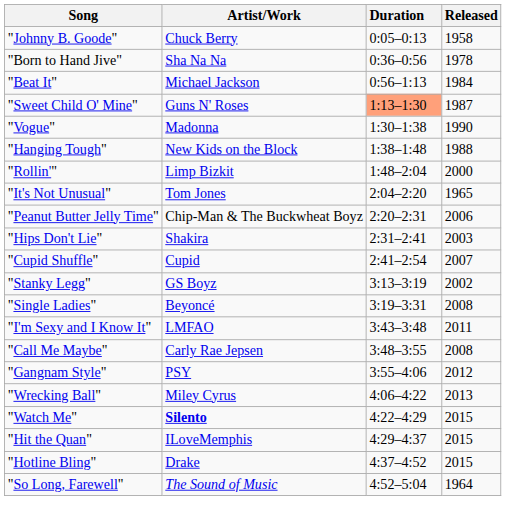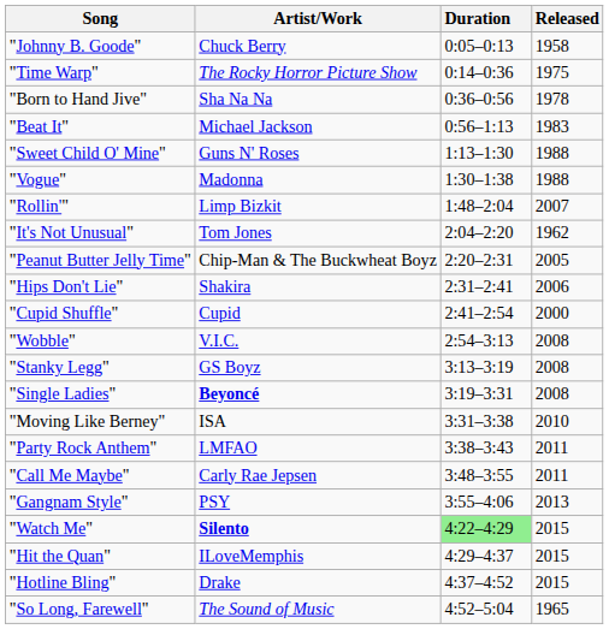 <table class="wikitable">
 <tr>
 <th>Song</th>
 <th>Artist/Work</th>
 <th>Duration    </th>
 <th>Released</th>
 </tr>
 <tr>
 <td>"<a href='#'>Johnny B. Goode</a>"</td>
 <td><a href='#'>Chuck Berry</a></td>
 <td>0:05–0:13</td>
 <td>1958</td>
 </tr>
 <tr>
+<td>"<a href='#'>Time Warp</a>"</td>
+<td><a href='#'><em>The Rocky Horror Picture Show</em></a></td>
+<td>0:14–0:36</td>
+<td>1975</td>
+</tr>
+<tr>
 <td>"Born to Hand Jive"</td>
 <td><a href='#'>Sha Na Na</a></td>
 <td>0:36–0:56</td>
 <td>1978</td>
 </tr>
 <tr>
 <td>"<a href='#'>Beat It</a>"</td>
 <td><a href='#'>Michael Jackson</a></td>
 <td>0:56–1:13</td>
-<td>1984</td>
+<td>1983</td>
 </tr>
 <tr>
 <td>"<a href='#'>Sweet Child O' Mine</a>"</td>
 <td><a href='#'>Guns N' Roses</a></td>
-<td style="background: lightsalmon;">1:13–1:30</td>
-<td>1987</td>
+<td>1:13–1:30</td>
+<td>1988</td>
 </tr>
 <tr>
 <td>"<a href='#'>Vogue</a>"</td>
 <td><a href='#'>Madonna</a></td>
 <td>1:30–1:38</td>
-<td>1990</td>
-</tr>
-<tr>
-<td>"<a href='#'>Hanging Tough</a>"</td>
-<td><a href='#'>New Kids on the Block</a></td>
-<td>1:38–1:48</td>
 <td>1988</td>
 </tr>
 <tr>
 <td>"<a href='#'>Rollin'</a>"</td>
 <td><a href='#'>Limp Bizkit</a></td>
 <td>1:48–2:04</td>
-<td>2000</td>
+<td>2007</td>
 </tr>
 <tr>
 <td>"<a href='#'>It's Not Unusual</a>"</td>
 <td><a href='#'>Tom Jones</a></td>
 <td>2:04–2:20</td>
-<td>1965</td>
+<td>1962</td>
 </tr>
 <tr>
 <td>"<a href='#'>Peanut Butter Jelly Time</a>"</td>
 <td>Chip-Man & The Buckwheat Boyz</td>
 <td>2:20–2:31</td>
-<td>2006</td>
+<td>2005</td>
 </tr>
 <tr>
 <td>"<a href='#'>Hips Don't Lie</a>"</td>
 <td><a href='#'>Shakira</a></td>
 <td>2:31–2:41</td>
-<td>2003</td>
+<td>2006</td>
 </tr>
 <tr>
 <td>"<a href='#'>Cupid Shuffle</a>"</td>
 <td><a href='#'>Cupid</a></td>
 <td>2:41–2:54</td>
-<td>2007</td>
+<td>2000</td>
+</tr>
+<tr>
+<td>"<a href='#'>Wobble</a>"</td>
+<td><a href='#'>V.I.C.</a></td>
+<td>2:54–3:13</td>
+<td>2008</td>
 </tr>
 <tr>
 <td>"<a href='#'>Stanky Legg</a>"</td>
 <td><a href='#'>GS Boyz</a></td>
 <td>3:13–3:19</td>
-<td>2002</td>
+<td>2008</td>
 </tr>
 <tr>
 <td>"<a href='#'>Single Ladies</a>"</td>
-<td><a href='#'>Beyoncé</a></td>
+<td><strong><a href='#'>Beyoncé</a></strong></td>
 <td>3:19–3:31</td>
 <td>2008</td>
 </tr>
 <tr>
-<td>"<a href='#'>I'm Sexy and I Know It</a>"</td>
+<td>"Moving Like Berney"</td>
+<td>ISA</td>
+<td>3:31–3:38</td>
+<td>2010</td>
+</tr>
+<tr>
+<td>"<a href='#'>Party Rock Anthem</a>"</td>
 <td><a href='#'>LMFAO</a></td>
-<td>3:43–3:48</td>
+<td>3:38–3:43</td>
 <td>2011</td>
 </tr>
 <tr>
 <td>"<a href='#'>Call Me Maybe</a>"</td>
 <td><a href='#'>Carly Rae Jepsen</a></td>
 <td>3:48–3:55</td>
-<td>2008</td>
+<td>2011</td>
 </tr>
 <tr>
 <td>"<a href='#'>Gangnam Style</a>"</td>
 <td><a href='#'>PSY</a></td>
 <td>3:55–4:06</td>
-<td>2012</td>
-</tr>
-<tr>
-<td>"<a href='#'>Wrecking Ball</a>"</td>
-<td><a href='#'>Miley Cyrus</a></td>
-<td>4:06–4:22</td>
 <td>2013</td>
 </tr>
 <tr>
 <td>"<a href='#'>Watch Me</a>"</td>
 <td><strong><a href='#'>Silento</a></strong></td>
-<td>4:22–4:29</td>
+<td style="background: lightgreen;">4:22–4:29</td>
 <td>2015</td>
 </tr>
 <tr>
 <td>"<a href='#'>Hit the Quan</a>"</td>
 <td><a href='#'>ILoveMemphis</a></td>
 <td>4:29–4:37</td>
 <td>2015</td>
 </tr>
 <tr>
 <td>"<a href='#'>Hotline Bling</a>"</td>
 <td><a href='#'>Drake</a></td>
 <td>4:37–4:52</td>
 <td>2015</td>
 </tr>
 <tr>
 <td>"<a href='#'>So Long, Farewell</a>"</td>
 <td><a href='#'><em>The Sound of Music</em></a></td>
 <td>4:52–5:04</td>
-<td>1964</td>
+<td>1965</td>
 </tr>
 </table>
